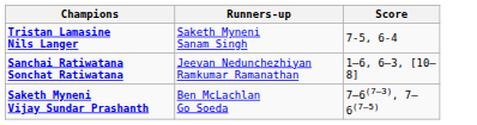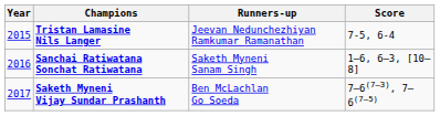 <table class="wikitable" style="font-size:90%">
 <tr>
+<th>Year</th>
 <th width="180">Champions</th>
 <th width="180">Runners-up</th>
 <th width="100">Score</th>
 </tr>
 <tr>
+<td><a href='#'>2015</a></td>
 <td> <strong><a href='#'>Tristan Lamasine</a></strong><br> <strong><a href='#'>Nils Langer</a></strong></td>
-<td> <a href='#'>Saketh Myneni</a><br> <a href='#'>Sanam Singh</a></td>
+<td> <a href='#'>Jeevan Nedunchezhiyan</a><br> <a href='#'>Ramkumar Ramanathan</a></td>
 <td>7-5, 6-4</td>
 </tr>
 <tr>
+<td><a href='#'>2016</a></td>
 <td> <strong><a href='#'>Sanchai Ratiwatana</a></strong><br> <strong><a href='#'>Sonchat Ratiwatana</a></strong></td>
-<td> <a href='#'>Jeevan Nedunchezhiyan</a><br> <a href='#'>Ramkumar Ramanathan</a></td>
+<td> <a href='#'>Saketh Myneni</a><br> <a href='#'>Sanam Singh</a></td>
 <td>1–6, 6–3, [10–8]</td>
 </tr>
 <tr>
+<td><a href='#'>2017</a></td>
 <td> <strong><a href='#'>Saketh Myneni</a></strong><br> <strong><a href='#'>Vijay Sundar Prashanth</a></strong></td>
 <td> <a href='#'>Ben McLachlan</a><br> <a href='#'>Go Soeda</a></td>
 <td>7–6<sup>(7–3)</sup>, 7–6<sup>(7–5)</sup></td>
 </tr>
 </table>
